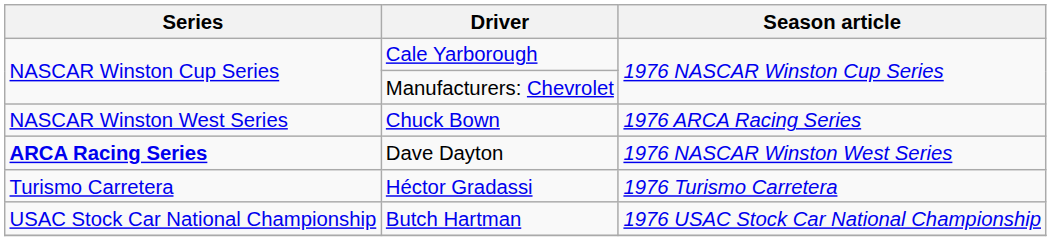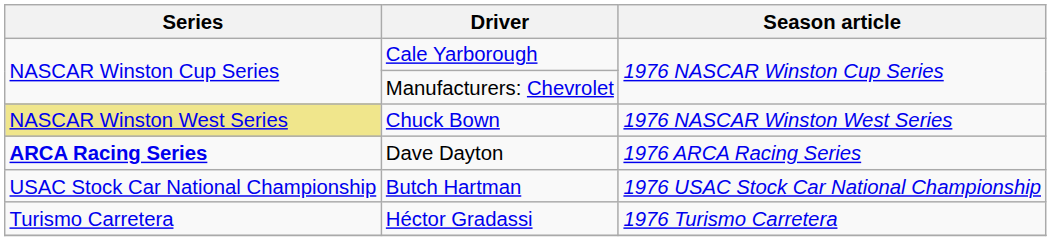 <table class="wikitable" style="font-size: 87%;">
 <tr>
 <th>Series</th>
 <th>Driver</th>
 <th>Season article</th>
 </tr>
 <tr>
 <td rowspan=2><a href='#'>NASCAR Winston Cup Series</a></td>
 <td> <a href='#'>Cale Yarborough</a></td>
 <td rowspan=2><em><a href='#'>1976 NASCAR Winston Cup Series</a></em></td>
 </tr>
 <tr>
 <td>Manufacturers:  <a href='#'>Chevrolet</a></td>
 </tr>
 <tr>
-<td><a href='#'>NASCAR Winston West Series</a></td>
+<td style="background: khaki;"><a href='#'>NASCAR Winston West Series</a></td>
 <td> <a href='#'>Chuck Bown</a></td>
-<td><em><a href='#'>1976 ARCA Racing Series</a></em></td>
+<td><em><a href='#'>1976 NASCAR Winston West Series</a></em></td>
 </tr>
 <tr>
 <td><strong><a href='#'>ARCA Racing Series</a></strong></td>
 <td> Dave Dayton</td>
-<td><em><a href='#'>1976 NASCAR Winston West Series</a></em></td>
+<td><em><a href='#'>1976 ARCA Racing Series</a></em></td>
+</tr>
+<tr>
+<td><a href='#'>USAC Stock Car National Championship</a></td>
+<td> <a href='#'>Butch Hartman</a></td>
+<td><em><a href='#'>1976 USAC Stock Car National Championship</a></em></td>
 </tr>
 <tr>
 <td><a href='#'>Turismo Carretera</a></td>
 <td> <a href='#'>Héctor Gradassi</a></td>
 <td><em><a href='#'>1976 Turismo Carretera</a></em></td>
 </tr>
 <tr>
-<td><a href='#'>USAC Stock Car National Championship</a></td>
-<td> <a href='#'>Butch Hartman</a></td>
-<td><em><a href='#'>1976 USAC Stock Car National Championship</a></em></td>
-</tr>
-<tr>
 </tr>
 </table>
